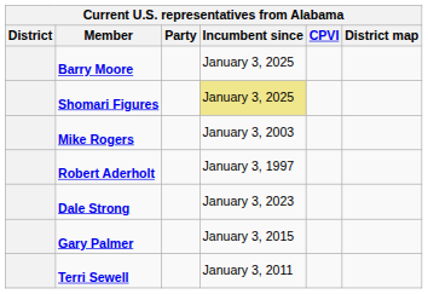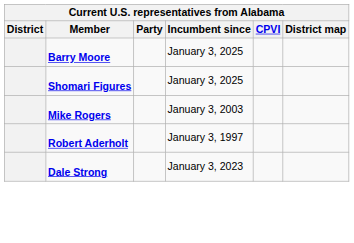 <table class="wikitable sticky-header-multi sortable">
 <tr>
 <th colspan=6>Current U.S. representatives from Alabama</th>
 </tr>
 <tr>
 <th scope="col">District</th>
 <th scope="col">Member<br></th>
 <th scope="col">Party</th>
 <th scope="col" data-sort-type="date">Incumbent since</th>
 <th scope="col" data-sort-type="number"><a href='#'>CPVI</a><br></th>
 <th scope="col" class="unsortable">District map</th>
 </tr>
 <tr>
 <th scope="row"></th>
 <td data-sort-value="Carl, Jerry"><br><strong><a href='#'>Barry Moore</a></strong><br></td>
 <td></td>
 <td>January 3, 2025</td>
 <td></td>
 <td></td>
 </tr>
 <tr>
 <th scope="row"></th>
 <td data-sort-value="Figures, Shomari"><br><strong><a href='#'>Shomari Figures</a></strong><br></td>
 <td></td>
-<td style="background: khaki;">January 3, 2025</td>
+<td>January 3, 2025</td>
 <td></td>
 <td></td>
 </tr>
 <tr>
 <th scope="row"></th>
 <td data-sort-value="Rogers, Mike"><br><strong><a href='#'>Mike Rogers</a></strong><br></td>
 <td></td>
 <td>January 3, 2003</td>
 <td></td>
 <td></td>
 </tr>
 <tr>
 <th scope="row"></th>
 <td data-sort-value="Aderholt, Robert"><br><strong><a href='#'>Robert Aderholt</a></strong><br></td>
 <td></td>
 <td>January 3, 1997</td>
 <td></td>
 <td></td>
 </tr>
 <tr>
 <th scope="row"></th>
 <td data-sort-value="Strong, Dale"><br><strong><a href='#'>Dale Strong</a></strong><br></td>
 <td></td>
 <td>January 3, 2023</td>
 <td></td>
 <td></td>
 </tr>
-<tr>
-<th scope="row"></th>
-<td data-sort-value="Palmer, Gary"><br><strong><a href='#'>Gary Palmer</a></strong><br></td>
-<td></td>
-<td>January 3, 2015</td>
-<td></td>
-<td></td>
-</tr>
-<tr>
-<th scope="row"></th>
-<td data-sort-value="Sewell, Terri"><br><strong><a href='#'>Terri Sewell</a></strong><br></td>
-<td></td>
-<td>January 3, 2011</td>
-<td></td>
-<td></td>
-</tr>
 </table>
